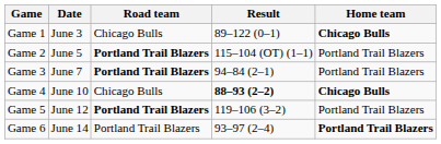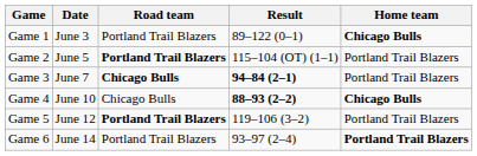 <table class="wikitable">
 <tr>
 <th>Game</th>
 <th>Date</th>
 <th>Road team</th>
 <th>Result</th>
 <th>Home team</th>
 </tr>
 <tr>
 <td>Game 1</td>
 <td>June 3</td>
-<td>Chicago Bulls</td>
+<td>Portland Trail Blazers</td>
 <td>89–122 (0–1)</td>
 <td><strong>Chicago Bulls</strong></td>
 </tr>
 <tr>
 <td>Game 2</td>
 <td>June 5</td>
 <td><strong>Portland Trail Blazers</strong></td>
 <td>115–104 (OT) (1–1)</td>
 <td>Portland Trail Blazers</td>
 </tr>
 <tr>
 <td>Game 3</td>
 <td>June 7</td>
-<td><strong>Portland Trail Blazers</strong></td>
-<td>94–84 (2–1)</td>
+<td><strong>Chicago Bulls</strong></td>
+<td><strong>94–84 (2–1)</strong></td>
 <td>Portland Trail Blazers</td>
 </tr>
 <tr>
 <td>Game 4</td>
 <td>June 10</td>
 <td>Chicago Bulls</td>
 <td><strong>88–93 (2–2)</strong></td>
 <td><strong>Chicago Bulls</strong></td>
 </tr>
 <tr>
 <td>Game 5</td>
 <td>June 12</td>
 <td><strong>Portland Trail Blazers</strong></td>
 <td>119–106 (3–2)</td>
 <td>Portland Trail Blazers</td>
 </tr>
 <tr>
 <td>Game 6</td>
 <td>June 14</td>
 <td>Portland Trail Blazers</td>
 <td>93–97 (2–4)</td>
 <td><strong>Portland Trail Blazers</strong></td>
 </tr>
 </table>
